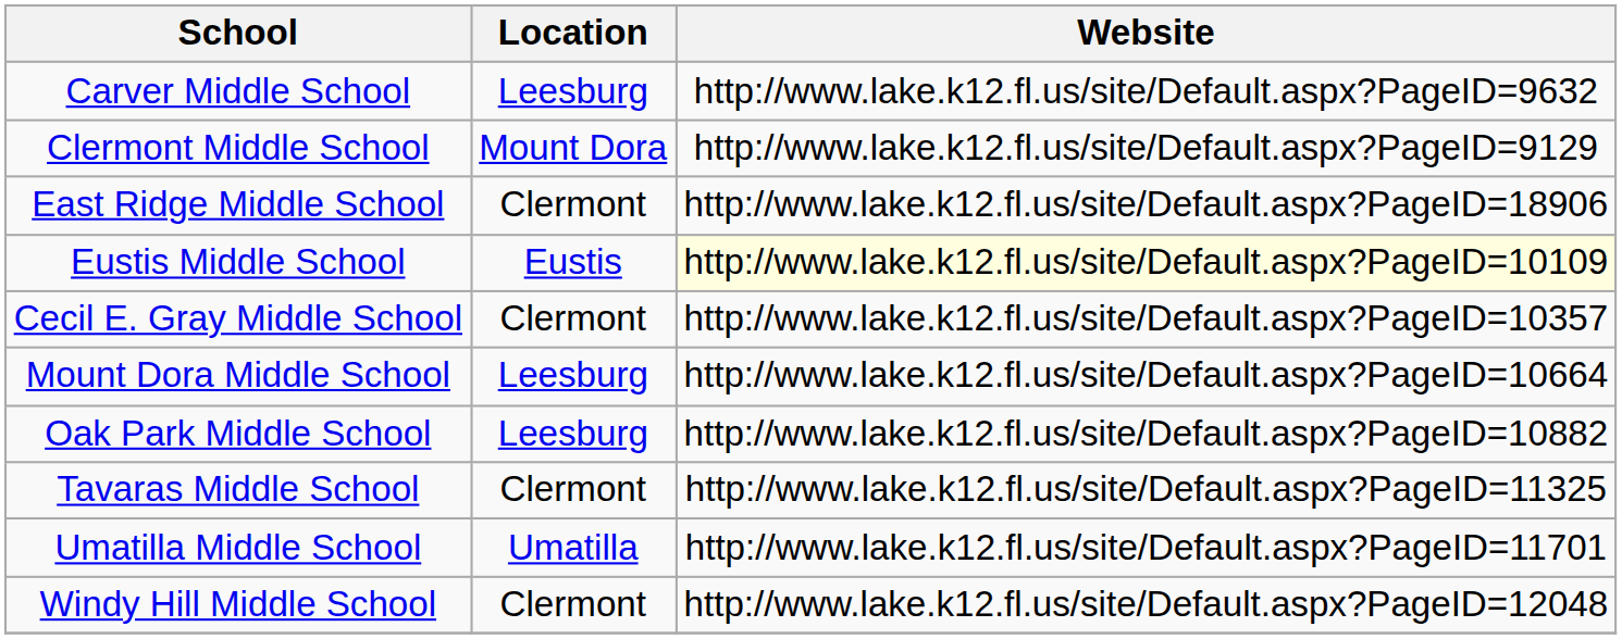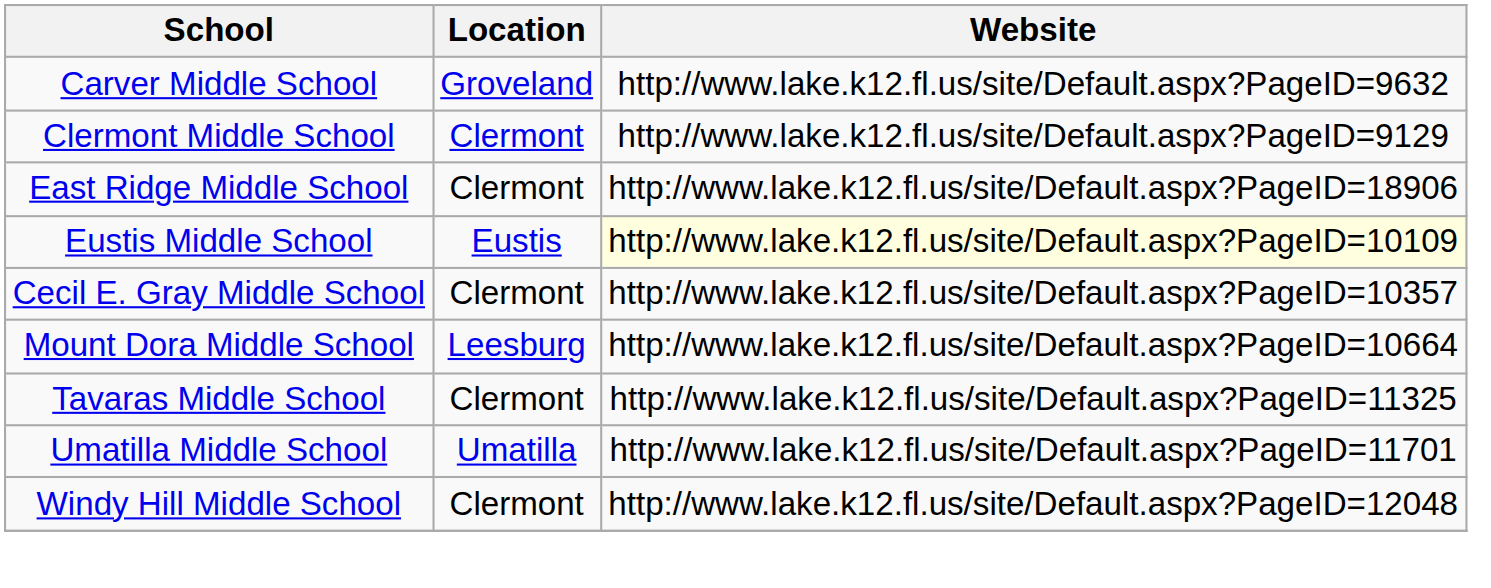 <table class="wikitable" style="text-align:center">
 <tr>
 <th>School</th>
 <th>Location</th>
 <th>Website</th>
 </tr>
 <tr>
 <td><a href='#'>Carver Middle School</a></td>
-<td><a href='#'>Leesburg</a></td>
+<td><a href='#'>Groveland</a></td>
 <td>http://www.lake.k12.fl.us/site/Default.aspx?PageID=9632</td>
 </tr>
 <tr>
 <td><a href='#'>Clermont Middle School</a></td>
-<td><a href='#'>Mount Dora</a></td>
+<td><a href='#'>Clermont</a></td>
 <td>http://www.lake.k12.fl.us/site/Default.aspx?PageID=9129</td>
 </tr>
 <tr>
 <td><a href='#'>East Ridge Middle School</a></td>
 <td>Clermont</td>
 <td>http://www.lake.k12.fl.us/site/Default.aspx?PageID=18906</td>
 </tr>
 <tr>
 <td><a href='#'>Eustis Middle School</a></td>
 <td><a href='#'>Eustis</a></td>
 <td style="background: lightyellow;">http://www.lake.k12.fl.us/site/Default.aspx?PageID=10109</td>
 </tr>
 <tr>
 <td><a href='#'>Cecil E. Gray Middle School</a></td>
 <td>Clermont</td>
 <td>http://www.lake.k12.fl.us/site/Default.aspx?PageID=10357</td>
 </tr>
 <tr>
 <td><a href='#'>Mount Dora Middle School</a></td>
 <td><a href='#'>Leesburg</a></td>
 <td>http://www.lake.k12.fl.us/site/Default.aspx?PageID=10664</td>
 </tr>
 <tr>
-<td><a href='#'>Oak Park Middle School</a></td>
-<td><a href='#'>Leesburg</a></td>
-<td>http://www.lake.k12.fl.us/site/Default.aspx?PageID=10882</td>
-</tr>
-<tr>
 <td><a href='#'>Tavaras Middle School</a></td>
 <td>Clermont</td>
 <td>http://www.lake.k12.fl.us/site/Default.aspx?PageID=11325</td>
 </tr>
 <tr>
 <td><a href='#'>Umatilla Middle School</a></td>
 <td><a href='#'>Umatilla</a></td>
 <td>http://www.lake.k12.fl.us/site/Default.aspx?PageID=11701</td>
 </tr>
 <tr>
 <td><a href='#'>Windy Hill Middle School</a></td>
 <td>Clermont</td>
 <td>http://www.lake.k12.fl.us/site/Default.aspx?PageID=12048</td>
 </tr>
 <tr>
 </tr>
 </table>
